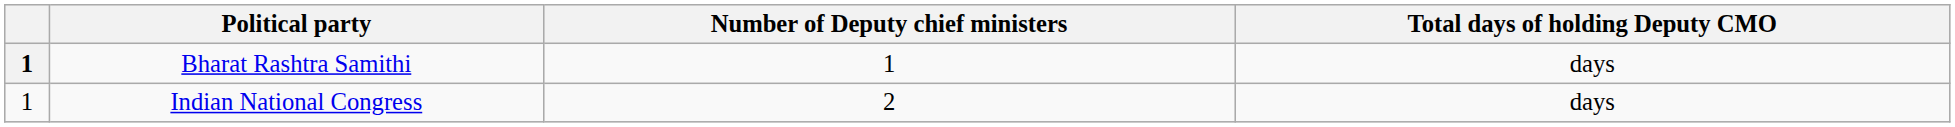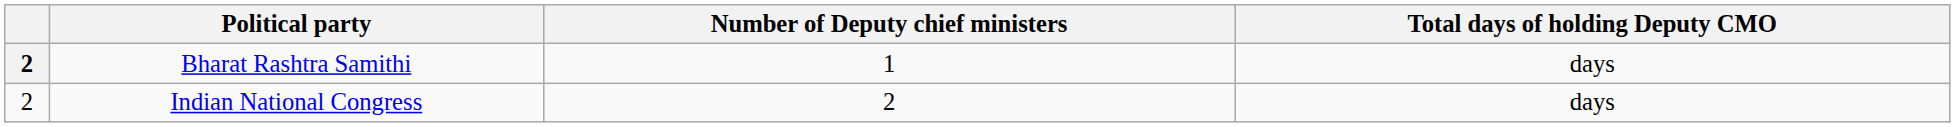 <table class="wikitable sortable" style="width:100%; text-align:center">
 <tr>
 <th data-sort-type=number></th>
 <th>Political party</th>
 <th data-sort-type=number>Number of Deputy chief ministers</th>
 <th>Total days of holding Deputy CMO</th>
 </tr>
 <tr>
-<th data-sort-value="1">1</th>
+<th data-sort-value="1">2</th>
 <td><a href='#'>Bharat Rashtra Samithi</a></td>
 <td data-sort-type=3>1</td>
 <td> days</td>
 </tr>
 <tr>
-<td>1</td>
+<td>2</td>
 <td><a href='#'>Indian National Congress</a></td>
 <td data-sort-type=3>2</td>
 <td> days</td>
 </tr>
 </table>
